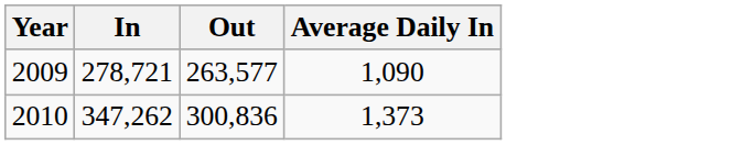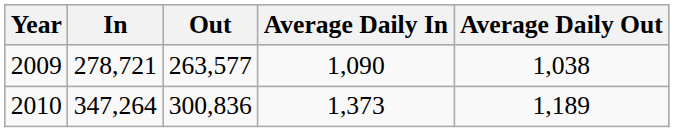 <table class="wikitable" style="text-align:center">
 <tr>
 <th>Year</th>
 <th>In</th>
 <th>Out</th>
 <th>Average Daily In</th>
+<th>Average Daily Out</th>
 </tr>
 <tr>
 <td>2009</td>
 <td>278,721</td>
 <td>263,577</td>
 <td>1,090</td>
+<td>1,038</td>
 </tr>
 <tr>
 <td>2010</td>
-<td>347,262</td>
+<td>347,264</td>
 <td>300,836</td>
 <td>1,373</td>
+<td>1,189</td>
 </tr>
 </table>
